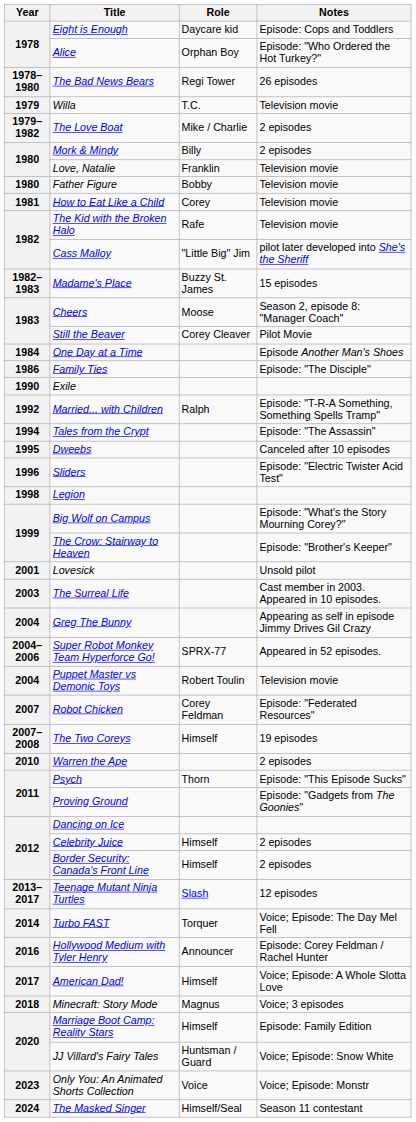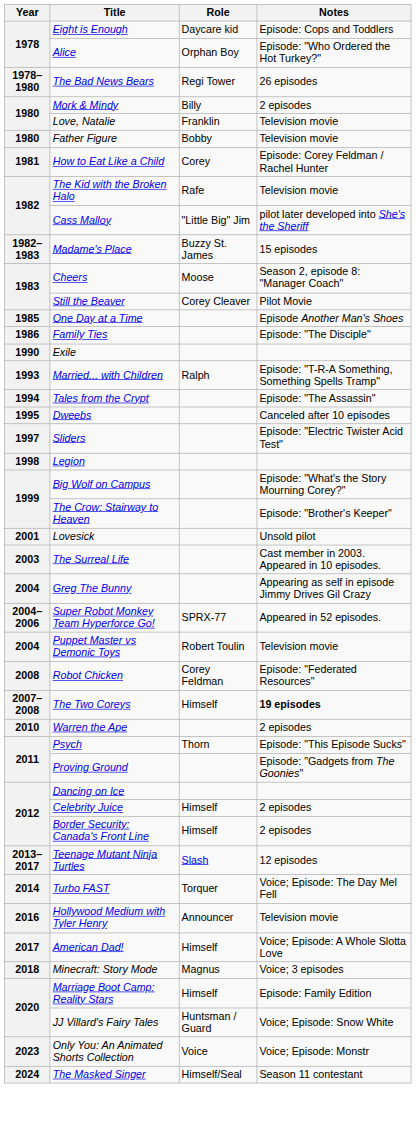 <table class="wikitable plainrowheaders sortable">
 <tr>
 <th scope="col">Year</th>
 <th scope="col">Title</th>
 <th scope="col">Role</th>
 <th scope="col" class="unsortable">Notes</th>
 </tr>
 <tr>
 <th rowspan="2" scope="row">1978</th>
 <td><em><a href='#'>Eight is Enough</a></em></td>
 <td>Daycare kid</td>
 <td>Episode: Cops and Toddlers</td>
 </tr>
 <tr>
 <td><em><a href='#'>Alice</a></em></td>
 <td>Orphan Boy</td>
 <td>Episode: "Who Ordered the Hot Turkey?"</td>
 </tr>
 <tr>
 <th scope="row">1978–1980</th>
 <td><em><a href='#'>The Bad News Bears</a></em></td>
 <td>Regi Tower</td>
 <td>26 episodes</td>
 </tr>
 <tr>
-<th scope="row">1979</th>
-<td><em>Willa</em></td>
-<td>T.C.</td>
-<td>Television movie</td>
-</tr>
-<tr>
-<th scope="row">1979–1982</th>
-<td><em><a href='#'>The Love Boat</a></em></td>
-<td>Mike / Charlie</td>
-<td>2 episodes</td>
-</tr>
-<tr>
 <th rowspan="2" scope="row">1980</th>
 <td><em><a href='#'>Mork & Mindy</a></em></td>
 <td>Billy</td>
 <td>2 episodes</td>
 </tr>
 <tr>
 <td><em>Love, Natalie</em></td>
 <td>Franklin</td>
 <td>Television movie</td>
 </tr>
 <tr>
 <th scope="row">1980</th>
 <td><em>Father Figure</em></td>
 <td>Bobby</td>
 <td>Television movie</td>
 </tr>
 <tr>
 <th scope="row">1981</th>
 <td><em><a href='#'>How to Eat Like a Child</a></em></td>
 <td>Corey</td>
-<td>Television movie</td>
+<td>Episode: Corey Feldman / Rachel Hunter</td>
 </tr>
 <tr>
 <th rowspan="2" scope="row">1982</th>
 <td><em><a href='#'>The Kid with the Broken Halo</a></em></td>
 <td>Rafe</td>
 <td>Television movie</td>
 </tr>
 <tr>
 <td><em><a href='#'>Cass Malloy</a></em></td>
 <td>"Little Big" Jim</td>
 <td>pilot later developed into <em><a href='#'>She's the Sheriff</a></em></td>
 </tr>
 <tr>
 <th scope="row">1982–1983</th>
 <td><em><a href='#'>Madame's Place</a></em></td>
 <td>Buzzy St. James</td>
 <td>15 episodes</td>
 </tr>
 <tr>
 <th rowspan="2" scope="row">1983</th>
 <td><em><a href='#'>Cheers</a></em></td>
 <td>Moose</td>
 <td>Season 2, episode 8: "Manager Coach"</td>
 </tr>
 <tr>
 <td><em><a href='#'>Still the Beaver</a></em></td>
 <td>Corey Cleaver</td>
 <td>Pilot Movie</td>
 </tr>
 <tr>
-<th scope="row">1984</th>
+<th scope="row">1985</th>
 <td><em><a href='#'>One Day at a Time</a></em></td>
 <td></td>
 <td>Episode <em>Another Man's Shoes</em></td>
 </tr>
 <tr>
 <th scope="row">1986</th>
 <td><em><a href='#'>Family Ties</a></em></td>
 <td></td>
 <td>Episode: "The Disciple"</td>
 </tr>
 <tr>
 <th scope="row">1990</th>
 <td><em>Exile</em></td>
 <td></td>
 <td></td>
 </tr>
 <tr>
-<th scope="row">1992</th>
+<th scope="row">1993</th>
 <td><em><a href='#'>Married... with Children</a></em></td>
 <td>Ralph</td>
 <td>Episode: "T-R-A Something, Something Spells Tramp"</td>
 </tr>
 <tr>
 <th scope="row">1994</th>
 <td><em><a href='#'>Tales from the Crypt</a></em></td>
 <td></td>
 <td>Episode: "The Assassin"</td>
 </tr>
 <tr>
 <th scope="row">1995</th>
 <td><em><a href='#'>Dweebs</a></em></td>
 <td></td>
 <td>Canceled after 10 episodes</td>
 </tr>
 <tr>
-<th scope="row">1996</th>
+<th scope="row">1997</th>
 <td><em><a href='#'>Sliders</a></em></td>
 <td></td>
 <td>Episode: "Electric Twister Acid Test"</td>
 </tr>
 <tr>
 <th scope="row">1998</th>
 <td><em><a href='#'>Legion</a></em></td>
 <td></td>
 <td></td>
 </tr>
 <tr>
 <th rowspan="2" scope="row">1999</th>
 <td><em><a href='#'>Big Wolf on Campus</a></em></td>
 <td></td>
 <td>Episode: "What's the Story Mourning Corey?"</td>
 </tr>
 <tr>
 <td><em><a href='#'>The Crow: Stairway to Heaven</a></em></td>
 <td></td>
 <td>Episode: "Brother's Keeper"</td>
 </tr>
 <tr>
 <th scope="row">2001</th>
 <td><em>Lovesick</em></td>
 <td></td>
 <td>Unsold pilot</td>
 </tr>
 <tr>
 <th scope="row">2003</th>
 <td><em><a href='#'>The Surreal Life</a></em></td>
 <td></td>
 <td>Cast member in 2003. Appeared in 10 episodes.</td>
 </tr>
 <tr>
 <th scope="row">2004</th>
 <td><em><a href='#'>Greg The Bunny</a></em></td>
 <td></td>
 <td>Appearing as self in episode Jimmy Drives Gil Crazy</td>
 </tr>
 <tr>
 <th scope="row">2004–2006</th>
 <td><em><a href='#'>Super Robot Monkey Team Hyperforce Go!</a></em></td>
 <td>SPRX-77</td>
 <td>Appeared in 52 episodes.</td>
 </tr>
 <tr>
 <th scope="row">2004</th>
 <td><em><a href='#'>Puppet Master vs Demonic Toys</a></em></td>
 <td>Robert Toulin</td>
 <td>Television movie</td>
 </tr>
 <tr>
-<th scope="row">2007</th>
+<th scope="row">2008</th>
 <td><em><a href='#'>Robot Chicken</a></em></td>
 <td>Corey Feldman</td>
 <td>Episode: "Federated Resources"</td>
 </tr>
 <tr>
 <th scope="row">2007–2008</th>
 <td><em><a href='#'>The Two Coreys</a></em></td>
 <td>Himself</td>
-<td>19 episodes</td>
+<td><strong>19 episodes</strong></td>
 </tr>
 <tr>
 <th scope="row">2010</th>
 <td><em><a href='#'>Warren the Ape</a></em></td>
 <td></td>
 <td>2 episodes</td>
 </tr>
 <tr>
 <th rowspan="2" scope="row">2011</th>
 <td><em><a href='#'>Psych</a></em></td>
 <td>Thorn</td>
 <td>Episode: "This Episode Sucks"</td>
 </tr>
 <tr>
 <td><em><a href='#'>Proving Ground</a></em></td>
 <td></td>
 <td>Episode: "Gadgets from <em>The Goonies</em>"</td>
 </tr>
 <tr>
 <th rowspan="3" scope="row">2012</th>
 <td><em><a href='#'>Dancing on Ice</a></em></td>
 <td></td>
 <td></td>
 </tr>
 <tr>
 <td><em><a href='#'>Celebrity Juice</a></em></td>
 <td>Himself</td>
 <td>2 episodes</td>
 </tr>
 <tr>
 <td><em><a href='#'>Border Security: Canada's Front Line</a></em></td>
 <td>Himself</td>
 <td>2 episodes</td>
 </tr>
 <tr>
 <th scope="row">2013–2017</th>
 <td><em><a href='#'>Teenage Mutant Ninja Turtles</a></em></td>
 <td><a href='#'>Slash</a></td>
 <td>12 episodes</td>
 </tr>
 <tr>
 <th scope="row">2014</th>
 <td><em><a href='#'>Turbo FAST</a></em></td>
 <td>Torquer</td>
 <td>Voice; Episode: The Day Mel Fell</td>
 </tr>
 <tr>
 <th scope="row">2016</th>
 <td><em><a href='#'>Hollywood Medium with Tyler Henry</a></em></td>
 <td>Announcer</td>
-<td>Episode: Corey Feldman / Rachel Hunter</td>
+<td>Television movie</td>
 </tr>
 <tr>
 <th scope="row">2017</th>
 <td><em><a href='#'>American Dad!</a></em></td>
 <td>Himself</td>
 <td>Voice; Episode: A Whole Slotta Love</td>
 </tr>
 <tr>
 <th scope="row">2018</th>
 <td><em>Minecraft: Story Mode</em></td>
 <td>Magnus</td>
 <td>Voice; 3 episodes</td>
 </tr>
 <tr>
 <th rowspan="2" scope="row">2020</th>
 <td><em><a href='#'>Marriage Boot Camp: Reality Stars</a></em></td>
 <td>Himself</td>
 <td>Episode: Family Edition</td>
 </tr>
 <tr>
 <td><em>JJ Villard's Fairy Tales</em></td>
 <td>Huntsman / Guard</td>
 <td>Voice; Episode: Snow White</td>
 </tr>
 <tr>
 <th scope="row">2023</th>
 <td><em>Only You: An Animated Shorts Collection</em></td>
 <td>Voice</td>
 <td>Voice; Episode: Monstr</td>
 </tr>
 <tr>
 <th scope="row">2024</th>
 <td><em><a href='#'>The Masked Singer</a></em></td>
 <td>Himself/Seal</td>
 <td>Season 11 contestant</td>
 </tr>
 </table>
